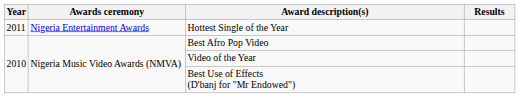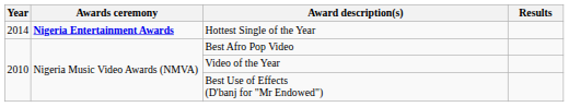 <table class="wikitable">
 <tr>
 <th>Year</th>
 <th width="250">Awards ceremony</th>
 <th width="450">Award description(s)</th>
 <th width="75">Results</th>
 </tr>
 <tr>
-<td rowspan="1">2011</td>
-<td><a href='#'>Nigeria Entertainment Awards</a></td>
+<td rowspan="1">2014</td>
+<td><strong><a href='#'>Nigeria Entertainment Awards</a></strong></td>
 <td>Hottest Single of the Year</td>
 <td></td>
 </tr>
 <tr>
 <td rowspan="3">2010</td>
 <td rowspan="3">Nigeria Music Video Awards (NMVA)</td>
 <td>Best Afro Pop Video</td>
 <td></td>
 </tr>
 <tr>
 <td>Video of the Year</td>
 <td></td>
 </tr>
 <tr>
 <td>Best Use of Effects <br><span>(D'banj for "Mr Endowed")</span></td>
 <td></td>
 </tr>
 </table>
